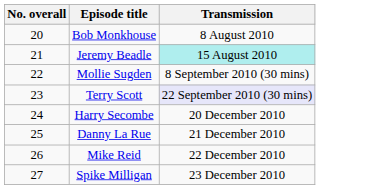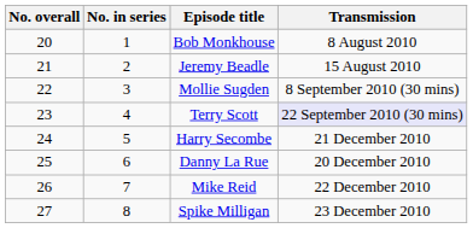 <table class="wikitable" style="text-align: center;">
 <tr bgcolor="#CCCCCC">
 <th>No. overall</th>
+<th>No. in series</th>
 <th>Episode title</th>
 <th>Transmission</th>
 </tr>
 <tr>
 <td>20</td>
+<td>1</td>
 <td><a href='#'>Bob Monkhouse</a></td>
 <td>8 August 2010</td>
 </tr>
 <tr>
 <td>21</td>
+<td>2</td>
 <td><a href='#'>Jeremy Beadle</a></td>
-<td style="background: paleturquoise;">15 August 2010</td>
+<td>15 August 2010</td>
 </tr>
 <tr>
 <td>22</td>
+<td>3</td>
 <td><a href='#'>Mollie Sugden</a></td>
 <td>8 September 2010 (30 mins)</td>
 </tr>
 <tr>
 <td>23</td>
+<td>4</td>
 <td><a href='#'>Terry Scott</a></td>
 <td style="background: lavender;">22 September 2010 (30 mins)</td>
 </tr>
 <tr>
 <td>24</td>
+<td>5</td>
 <td><a href='#'>Harry Secombe</a></td>
+<td>21 December 2010</td>
+</tr>
+<tr>
+<td>25</td>
+<td>6</td>
+<td><a href='#'>Danny La Rue</a></td>
 <td>20 December 2010</td>
 </tr>
 <tr>
-<td>25</td>
-<td><a href='#'>Danny La Rue</a></td>
-<td>21 December 2010</td>
-</tr>
-<tr>
 <td>26</td>
+<td>7</td>
 <td><a href='#'>Mike Reid</a></td>
 <td>22 December 2010</td>
 </tr>
 <tr>
 <td>27</td>
+<td>8</td>
 <td><a href='#'>Spike Milligan</a></td>
 <td>23 December 2010</td>
 </tr>
 </table>
